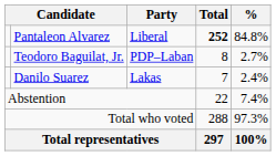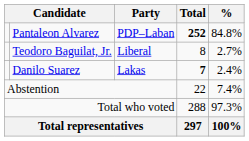 <table class=wikitable style="text-align:right;">
 <tr>
 <th colspan=2>Candidate</th>
 <th>Party</th>
 <th>Total</th>
 <th>%</th>
 </tr>
 <tr>
 <td></td>
 <td align=left><a href='#'>Pantaleon Alvarez</a></td>
-<td align=left><a href='#'>Liberal</a></td>
+<td align=left><a href='#'>PDP–Laban</a></td>
 <td><strong>252</strong></td>
 <td>84.8%</td>
 </tr>
 <tr>
 <td></td>
 <td align=left><a href='#'>Teodoro Baguilat, Jr.</a></td>
-<td align=left><a href='#'>PDP–Laban</a></td>
+<td align=left><a href='#'>Liberal</a></td>
 <td>8</td>
 <td>2.7%</td>
 </tr>
 <tr>
 <td></td>
 <td align=left><a href='#'>Danilo Suarez</a></td>
 <td align=left><a href='#'>Lakas</a></td>
-<td>7</td>
+<td><strong>7</strong></td>
 <td>2.4%</td>
 </tr>
 <tr>
 <td align=left colspan=3>Abstention</td>
 <td>22</td>
 <td>7.4%</td>
 </tr>
 <tr>
 <td colspan=3>Total who voted</td>
 <td>288</td>
 <td>97.3%</td>
 </tr>
 <tr bgcolor=efefef>
 <th colspan=3>Total representatives</th>
 <th>297</th>
 <th>100%</th>
 </tr>
 </table>
